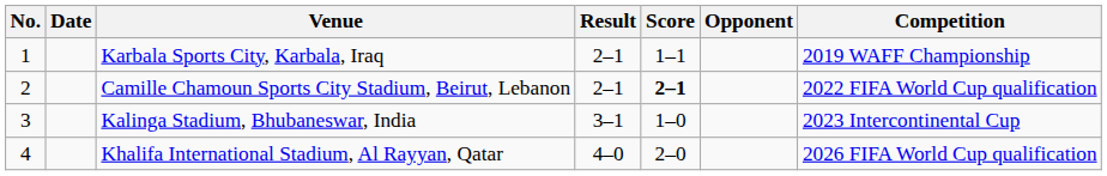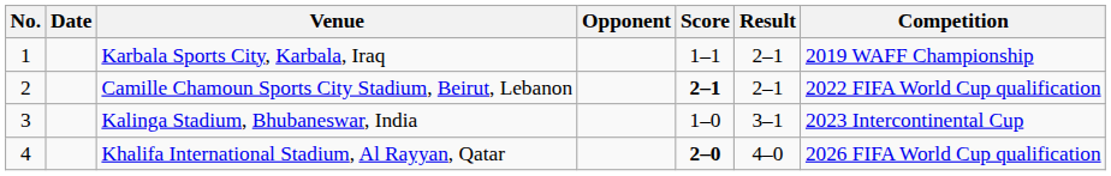 <table class="wikitable sortable">
 <tr>
 <th scope="col">No.</th>
 <th scope="col">Date</th>
 <th scope="col">Venue</th>
+<th scope="col">Opponent</th>
+<th scope="col">Score</th>
 <th scope="col">Result</th>
-<th scope="col">Score</th>
-<th scope="col">Opponent</th>
 <th scope="col">Competition</th>
 </tr>
 <tr>
 <td align="center">1</td>
 <td></td>
 <td><a href='#'>Karbala Sports City</a>, <a href='#'>Karbala</a>, Iraq</td>
+<td></td>
+<td align="center">1–1</td>
 <td align="center">2–1</td>
-<td align="center">1–1</td>
-<td></td>
 <td><a href='#'>2019 WAFF Championship</a></td>
 </tr>
 <tr>
 <td align="center">2</td>
 <td></td>
 <td><a href='#'>Camille Chamoun Sports City Stadium</a>, <a href='#'>Beirut</a>, Lebanon</td>
+<td></td>
+<td align="center"><strong>2–1</strong></td>
 <td align="center">2–1</td>
-<td align="center"><strong>2–1</strong></td>
-<td></td>
 <td><a href='#'>2022 FIFA World Cup qualification</a></td>
 </tr>
 <tr>
 <td align="center">3</td>
 <td></td>
 <td><a href='#'>Kalinga Stadium</a>, <a href='#'>Bhubaneswar</a>, India</td>
+<td></td>
+<td align="center">1–0</td>
 <td align="center">3–1</td>
-<td align="center">1–0</td>
-<td></td>
 <td><a href='#'>2023 Intercontinental Cup</a></td>
 </tr>
 <tr>
 <td align="center">4</td>
 <td></td>
 <td><a href='#'>Khalifa International Stadium</a>, <a href='#'>Al Rayyan</a>, Qatar</td>
+<td></td>
+<td align="center"><strong>2–0</strong></td>
 <td align="center">4–0</td>
-<td align="center">2–0</td>
-<td></td>
 <td><a href='#'>2026 FIFA World Cup qualification</a></td>
 </tr>
 </table>
